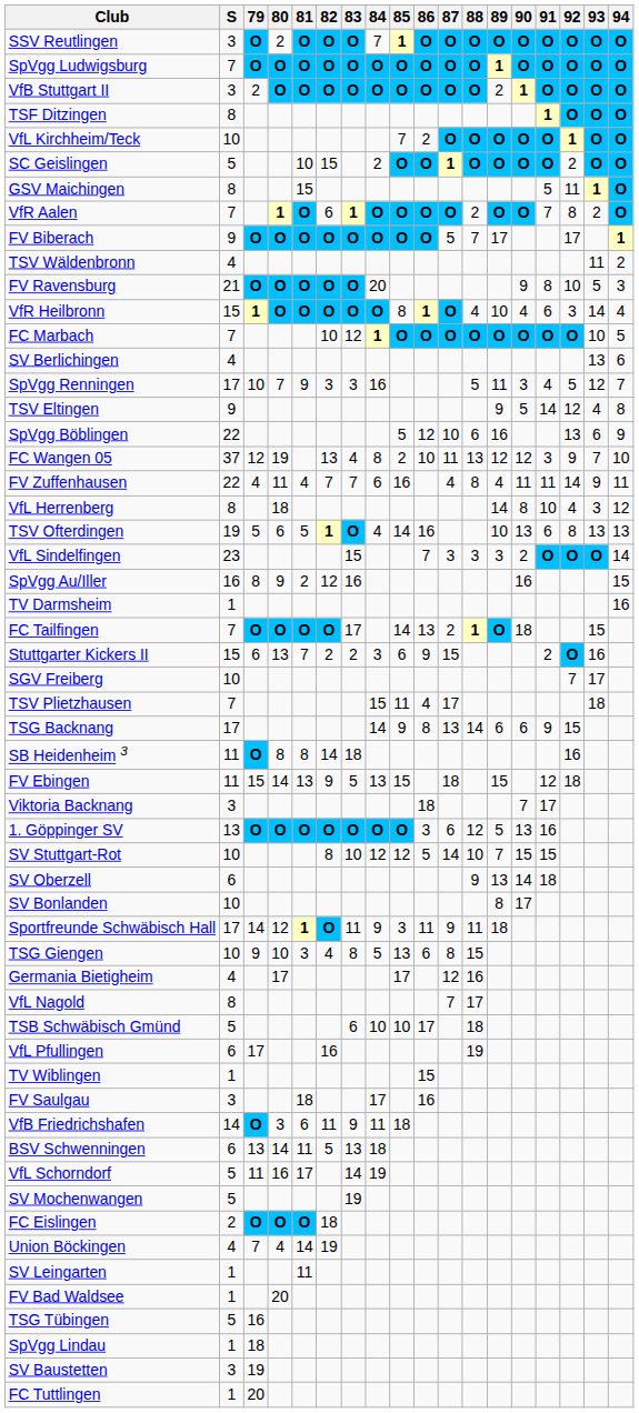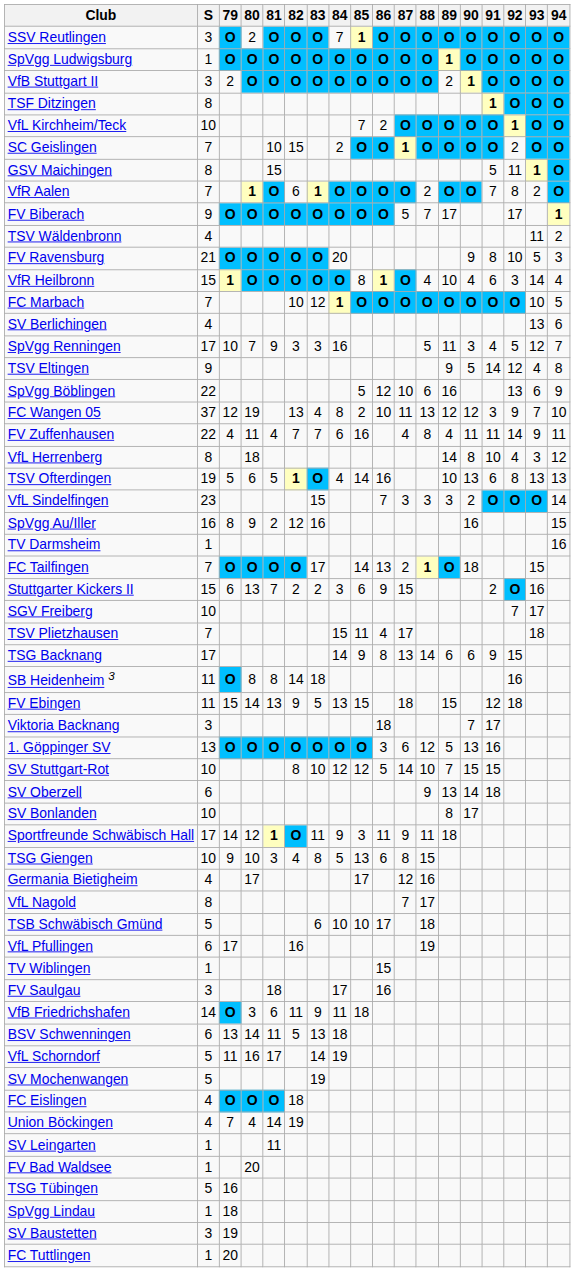 <table class="wikitable sortable">
 <tr>
 <th>Club</th>
 <th>S</th>
 <th class="unsortable">79</th>
 <th class="unsortable">80</th>
 <th class="unsortable">81</th>
 <th class="unsortable">82</th>
 <th class="unsortable">83</th>
 <th class="unsortable">84</th>
 <th class="unsortable">85</th>
 <th class="unsortable">86</th>
 <th class="unsortable">87</th>
 <th class="unsortable">88</th>
 <th class="unsortable">89</th>
 <th class="unsortable">90</th>
 <th class="unsortable">91</th>
 <th class="unsortable">92</th>
 <th class="unsortable">93</th>
 <th class="unsortable">94</th>
 </tr>
 <tr align="center">
 <td align="left"><a href='#'>SSV Reutlingen</a></td>
 <td>3</td>
 <td style="background:#00BFFF"><strong>O</strong></td>
 <td>2</td>
 <td style="background:#00BFFF"><strong>O</strong></td>
 <td style="background:#00BFFF"><strong>O</strong></td>
 <td style="background:#00BFFF"><strong>O</strong></td>
 <td>7</td>
 <td style="background:#ffffbf"><strong>1</strong></td>
 <td style="background:#00BFFF"><strong>O</strong></td>
 <td style="background:#00BFFF"><strong>O</strong></td>
 <td style="background:#00BFFF"><strong>O</strong></td>
 <td style="background:#00BFFF"><strong>O</strong></td>
 <td style="background:#00BFFF"><strong>O</strong></td>
 <td style="background:#00BFFF"><strong>O</strong></td>
 <td style="background:#00BFFF"><strong>O</strong></td>
 <td style="background:#00BFFF"><strong>O</strong></td>
 <td style="background:#00BFFF"><strong>O</strong></td>
 </tr>
 <tr align="center">
 <td align="left"><a href='#'>SpVgg Ludwigsburg</a></td>
-<td>7</td>
+<td>1</td>
 <td style="background:#00BFFF"><strong>O</strong></td>
 <td style="background:#00BFFF"><strong>O</strong></td>
 <td style="background:#00BFFF"><strong>O</strong></td>
 <td style="background:#00BFFF"><strong>O</strong></td>
 <td style="background:#00BFFF"><strong>O</strong></td>
 <td style="background:#00BFFF"><strong>O</strong></td>
 <td style="background:#00BFFF"><strong>O</strong></td>
 <td style="background:#00BFFF"><strong>O</strong></td>
 <td style="background:#00BFFF"><strong>O</strong></td>
 <td style="background:#00BFFF"><strong>O</strong></td>
 <td style="background:#ffffbf"><strong>1</strong></td>
 <td style="background:#00BFFF"><strong>O</strong></td>
 <td style="background:#00BFFF"><strong>O</strong></td>
 <td style="background:#00BFFF"><strong>O</strong></td>
 <td style="background:#00BFFF"><strong>O</strong></td>
 <td style="background:#00BFFF"><strong>O</strong></td>
 </tr>
 <tr align="center">
 <td align="left"><a href='#'>VfB Stuttgart II</a></td>
 <td>3</td>
 <td>2</td>
 <td style="background:#00BFFF"><strong>O</strong></td>
 <td style="background:#00BFFF"><strong>O</strong></td>
 <td style="background:#00BFFF"><strong>O</strong></td>
 <td style="background:#00BFFF"><strong>O</strong></td>
 <td style="background:#00BFFF"><strong>O</strong></td>
 <td style="background:#00BFFF"><strong>O</strong></td>
 <td style="background:#00BFFF"><strong>O</strong></td>
 <td style="background:#00BFFF"><strong>O</strong></td>
 <td style="background:#00BFFF"><strong>O</strong></td>
 <td>2</td>
 <td style="background:#ffffbf"><strong>1</strong></td>
 <td style="background:#00BFFF"><strong>O</strong></td>
 <td style="background:#00BFFF"><strong>O</strong></td>
 <td style="background:#00BFFF"><strong>O</strong></td>
 <td style="background:#00BFFF"><strong>O</strong></td>
 </tr>
 <tr align="center">
 <td align="left"><a href='#'>TSF Ditzingen</a></td>
 <td>8</td>
 <td></td>
 <td></td>
 <td></td>
 <td></td>
 <td></td>
 <td></td>
 <td></td>
 <td></td>
 <td></td>
 <td></td>
 <td></td>
 <td></td>
 <td style="background:#ffffbf"><strong>1</strong></td>
 <td style="background:#00BFFF"><strong>O</strong></td>
 <td style="background:#00BFFF"><strong>O</strong></td>
 <td style="background:#00BFFF"><strong>O</strong></td>
 </tr>
 <tr align="center">
 <td align="left"><a href='#'>VfL Kirchheim/Teck</a></td>
 <td>10</td>
 <td></td>
 <td></td>
 <td></td>
 <td></td>
 <td></td>
 <td></td>
 <td>7</td>
 <td>2</td>
 <td style="background:#00BFFF"><strong>O</strong></td>
 <td style="background:#00BFFF"><strong>O</strong></td>
 <td style="background:#00BFFF"><strong>O</strong></td>
 <td style="background:#00BFFF"><strong>O</strong></td>
 <td style="background:#00BFFF"><strong>O</strong></td>
 <td style="background:#ffffbf"><strong>1</strong></td>
 <td style="background:#00BFFF"><strong>O</strong></td>
 <td style="background:#00BFFF"><strong>O</strong></td>
 </tr>
 <tr align="center">
 <td align="left"><a href='#'>SC Geislingen</a></td>
-<td>5</td>
+<td>7</td>
 <td></td>
 <td></td>
 <td>10</td>
 <td>15</td>
 <td></td>
 <td>2</td>
 <td style="background:#00BFFF"><strong>O</strong></td>
 <td style="background:#00BFFF"><strong>O</strong></td>
 <td style="background:#ffffbf"><strong>1</strong></td>
 <td style="background:#00BFFF"><strong>O</strong></td>
 <td style="background:#00BFFF"><strong>O</strong></td>
 <td style="background:#00BFFF"><strong>O</strong></td>
 <td style="background:#00BFFF"><strong>O</strong></td>
 <td>2</td>
 <td style="background:#00BFFF"><strong>O</strong></td>
 <td style="background:#00BFFF"><strong>O</strong></td>
 </tr>
 <tr align="center">
 <td align="left"><a href='#'>GSV Maichingen</a></td>
 <td>8</td>
 <td></td>
 <td></td>
 <td>15</td>
 <td></td>
 <td></td>
 <td></td>
 <td></td>
 <td></td>
 <td></td>
 <td></td>
 <td></td>
 <td></td>
 <td>5</td>
 <td>11</td>
 <td style="background:#ffffbf"><strong>1</strong></td>
 <td style="background:#00BFFF"><strong>O</strong></td>
 </tr>
 <tr align="center">
 <td align="left"><a href='#'>VfR Aalen</a></td>
 <td>7</td>
 <td></td>
 <td style="background:#ffffbf"><strong>1</strong></td>
 <td style="background:#00BFFF"><strong>O</strong></td>
 <td>6</td>
 <td style="background:#ffffbf"><strong>1</strong></td>
 <td style="background:#00BFFF"><strong>O</strong></td>
 <td style="background:#00BFFF"><strong>O</strong></td>
 <td style="background:#00BFFF"><strong>O</strong></td>
 <td style="background:#00BFFF"><strong>O</strong></td>
 <td>2</td>
 <td style="background:#00BFFF"><strong>O</strong></td>
 <td style="background:#00BFFF"><strong>O</strong></td>
 <td>7</td>
 <td>8</td>
 <td>2</td>
 <td style="background:#00BFFF"><strong>O</strong></td>
 </tr>
 <tr align="center">
 <td align="left"><a href='#'>FV Biberach</a></td>
 <td>9</td>
 <td style="background:#00BFFF"><strong>O</strong></td>
 <td style="background:#00BFFF"><strong>O</strong></td>
 <td style="background:#00BFFF"><strong>O</strong></td>
 <td style="background:#00BFFF"><strong>O</strong></td>
 <td style="background:#00BFFF"><strong>O</strong></td>
 <td style="background:#00BFFF"><strong>O</strong></td>
 <td style="background:#00BFFF"><strong>O</strong></td>
 <td style="background:#00BFFF"><strong>O</strong></td>
 <td>5</td>
 <td>7</td>
 <td>17</td>
 <td></td>
 <td></td>
 <td>17</td>
 <td></td>
 <td style="background:#ffffbf"><strong>1</strong></td>
 </tr>
 <tr align="center">
 <td align="left"><a href='#'>TSV Wäldenbronn</a></td>
 <td>4</td>
 <td></td>
 <td></td>
 <td></td>
 <td></td>
 <td></td>
 <td></td>
 <td></td>
 <td></td>
 <td></td>
 <td></td>
 <td></td>
 <td></td>
 <td></td>
 <td></td>
 <td>11</td>
 <td>2</td>
 </tr>
 <tr align="center">
 <td align="left"><a href='#'>FV Ravensburg</a></td>
 <td>21</td>
 <td style="background:#00BFFF"><strong>O</strong></td>
 <td style="background:#00BFFF"><strong>O</strong></td>
 <td style="background:#00BFFF"><strong>O</strong></td>
 <td style="background:#00BFFF"><strong>O</strong></td>
 <td style="background:#00BFFF"><strong>O</strong></td>
 <td>20</td>
 <td></td>
 <td></td>
 <td></td>
 <td></td>
 <td></td>
 <td>9</td>
 <td>8</td>
 <td>10</td>
 <td>5</td>
 <td>3</td>
 </tr>
 <tr align="center">
 <td align="left"><a href='#'>VfR Heilbronn</a></td>
 <td>15</td>
 <td style="background:#ffffbf"><strong>1</strong></td>
 <td style="background:#00BFFF"><strong>O</strong></td>
 <td style="background:#00BFFF"><strong>O</strong></td>
 <td style="background:#00BFFF"><strong>O</strong></td>
 <td style="background:#00BFFF"><strong>O</strong></td>
 <td style="background:#00BFFF"><strong>O</strong></td>
 <td>8</td>
 <td style="background:#ffffbf"><strong>1</strong></td>
 <td style="background:#00BFFF"><strong>O</strong></td>
 <td>4</td>
 <td>10</td>
 <td>4</td>
 <td>6</td>
 <td>3</td>
 <td>14</td>
 <td>4</td>
 </tr>
 <tr align="center">
 <td align="left"><a href='#'>FC Marbach</a></td>
 <td>7</td>
 <td></td>
 <td></td>
 <td></td>
 <td>10</td>
 <td>12</td>
 <td style="background:#ffffbf"><strong>1</strong></td>
 <td style="background:#00BFFF"><strong>O</strong></td>
 <td style="background:#00BFFF"><strong>O</strong></td>
 <td style="background:#00BFFF"><strong>O</strong></td>
 <td style="background:#00BFFF"><strong>O</strong></td>
 <td style="background:#00BFFF"><strong>O</strong></td>
 <td style="background:#00BFFF"><strong>O</strong></td>
 <td style="background:#00BFFF"><strong>O</strong></td>
 <td style="background:#00BFFF"><strong>O</strong></td>
 <td>10</td>
 <td>5</td>
 </tr>
 <tr align="center">
 <td align="left"><a href='#'>SV Berlichingen</a></td>
 <td>4</td>
 <td></td>
 <td></td>
 <td></td>
 <td></td>
 <td></td>
 <td></td>
 <td></td>
 <td></td>
 <td></td>
 <td></td>
 <td></td>
 <td></td>
 <td></td>
 <td></td>
 <td>13</td>
 <td>6</td>
 </tr>
 <tr align="center">
 <td align="left"><a href='#'>SpVgg Renningen</a></td>
 <td>17</td>
 <td>10</td>
 <td>7</td>
 <td>9</td>
 <td>3</td>
 <td>3</td>
 <td>16</td>
 <td></td>
 <td></td>
 <td></td>
 <td>5</td>
 <td>11</td>
 <td>3</td>
 <td>4</td>
 <td>5</td>
 <td>12</td>
 <td>7</td>
 </tr>
 <tr align="center">
 <td align="left"><a href='#'>TSV Eltingen</a></td>
 <td>9</td>
 <td></td>
 <td></td>
 <td></td>
 <td></td>
 <td></td>
 <td></td>
 <td></td>
 <td></td>
 <td></td>
 <td></td>
 <td>9</td>
 <td>5</td>
 <td>14</td>
 <td>12</td>
 <td>4</td>
 <td>8</td>
 </tr>
 <tr align="center">
 <td align="left"><a href='#'>SpVgg Böblingen</a></td>
 <td>22</td>
 <td></td>
 <td></td>
 <td></td>
 <td></td>
 <td></td>
 <td></td>
 <td>5</td>
 <td>12</td>
 <td>10</td>
 <td>6</td>
 <td>16</td>
 <td></td>
 <td></td>
 <td>13</td>
 <td>6</td>
 <td>9</td>
 </tr>
 <tr align="center">
 <td align="left"><a href='#'>FC Wangen 05</a></td>
 <td>37</td>
 <td>12</td>
 <td>19</td>
 <td></td>
 <td>13</td>
 <td>4</td>
 <td>8</td>
 <td>2</td>
 <td>10</td>
 <td>11</td>
 <td>13</td>
 <td>12</td>
 <td>12</td>
 <td>3</td>
 <td>9</td>
 <td>7</td>
 <td>10</td>
 </tr>
 <tr align="center">
 <td align="left"><a href='#'>FV Zuffenhausen</a></td>
 <td>22</td>
 <td>4</td>
 <td>11</td>
 <td>4</td>
 <td>7</td>
 <td>7</td>
 <td>6</td>
 <td>16</td>
 <td></td>
 <td>4</td>
 <td>8</td>
 <td>4</td>
 <td>11</td>
 <td>11</td>
 <td>14</td>
 <td>9</td>
 <td>11</td>
 </tr>
 <tr align="center">
 <td align="left"><a href='#'>VfL Herrenberg</a></td>
 <td>8</td>
 <td></td>
 <td>18</td>
 <td></td>
 <td></td>
 <td></td>
 <td></td>
 <td></td>
 <td></td>
 <td></td>
 <td></td>
 <td>14</td>
 <td>8</td>
 <td>10</td>
 <td>4</td>
 <td>3</td>
 <td>12</td>
 </tr>
 <tr align="center">
 <td align="left"><a href='#'>TSV Ofterdingen</a></td>
 <td>19</td>
 <td>5</td>
 <td>6</td>
 <td>5</td>
 <td style="background:#ffffbf"><strong>1</strong></td>
 <td style="background:#00BFFF"><strong>O</strong></td>
 <td>4</td>
 <td>14</td>
 <td>16</td>
 <td></td>
 <td></td>
 <td>10</td>
 <td>13</td>
 <td>6</td>
 <td>8</td>
 <td>13</td>
 <td>13</td>
 </tr>
 <tr align="center">
 <td align="left"><a href='#'>VfL Sindelfingen</a></td>
 <td>23</td>
 <td></td>
 <td></td>
 <td></td>
 <td></td>
 <td>15</td>
 <td></td>
 <td></td>
 <td>7</td>
 <td>3</td>
 <td>3</td>
 <td>3</td>
 <td>2</td>
 <td style="background:#00BFFF"><strong>O</strong></td>
 <td style="background:#00BFFF"><strong>O</strong></td>
 <td style="background:#00BFFF"><strong>O</strong></td>
 <td>14</td>
 </tr>
 <tr align="center">
 <td align="left"><a href='#'>SpVgg Au/Iller</a></td>
 <td>16</td>
 <td>8</td>
 <td>9</td>
 <td>2</td>
 <td>12</td>
 <td>16</td>
 <td></td>
 <td></td>
 <td></td>
 <td></td>
 <td></td>
 <td></td>
 <td>16</td>
 <td></td>
 <td></td>
 <td></td>
 <td>15</td>
 </tr>
 <tr align="center">
 <td align="left"><a href='#'>TV Darmsheim</a></td>
 <td>1</td>
 <td></td>
 <td></td>
 <td></td>
 <td></td>
 <td></td>
 <td></td>
 <td></td>
 <td></td>
 <td></td>
 <td></td>
 <td></td>
 <td></td>
 <td></td>
 <td></td>
 <td></td>
 <td>16</td>
 </tr>
 <tr align="center">
 <td align="left"><a href='#'>FC Tailfingen</a></td>
 <td>7</td>
 <td style="background:#00BFFF"><strong>O</strong></td>
 <td style="background:#00BFFF"><strong>O</strong></td>
 <td style="background:#00BFFF"><strong>O</strong></td>
 <td style="background:#00BFFF"><strong>O</strong></td>
 <td>17</td>
 <td></td>
 <td>14</td>
 <td>13</td>
 <td>2</td>
 <td style="background:#ffffbf"><strong>1</strong></td>
 <td style="background:#00BFFF"><strong>O</strong></td>
 <td>18</td>
 <td></td>
 <td></td>
 <td>15</td>
 <td></td>
 </tr>
 <tr align="center">
 <td align="left"><a href='#'>Stuttgarter Kickers II</a></td>
 <td>15</td>
 <td>6</td>
 <td>13</td>
 <td>7</td>
 <td>2</td>
 <td>2</td>
 <td>3</td>
 <td>6</td>
 <td>9</td>
 <td>15</td>
 <td></td>
 <td></td>
 <td></td>
 <td>2</td>
 <td style="background:#00BFFF"><strong>O</strong></td>
 <td>16</td>
 <td></td>
 </tr>
 <tr align="center">
 <td align="left"><a href='#'>SGV Freiberg</a></td>
 <td>10</td>
 <td></td>
 <td></td>
 <td></td>
 <td></td>
 <td></td>
 <td></td>
 <td></td>
 <td></td>
 <td></td>
 <td></td>
 <td></td>
 <td></td>
 <td></td>
 <td>7</td>
 <td>17</td>
 <td></td>
 </tr>
 <tr align="center">
 <td align="left"><a href='#'>TSV Plietzhausen</a></td>
 <td>7</td>
 <td></td>
 <td></td>
 <td></td>
 <td></td>
 <td></td>
 <td>15</td>
 <td>11</td>
 <td>4</td>
 <td>17</td>
 <td></td>
 <td></td>
 <td></td>
 <td></td>
 <td></td>
 <td>18</td>
 <td></td>
 </tr>
 <tr align="center">
 <td align="left"><a href='#'>TSG Backnang</a></td>
 <td>17</td>
 <td></td>
 <td></td>
 <td></td>
 <td></td>
 <td></td>
 <td>14</td>
 <td>9</td>
 <td>8</td>
 <td>13</td>
 <td>14</td>
 <td>6</td>
 <td>6</td>
 <td>9</td>
 <td>15</td>
 <td></td>
 <td></td>
 </tr>
 <tr align="center">
 <td align="left"><a href='#'>SB Heidenheim</a> <sup><em>3</em></sup></td>
 <td>11</td>
 <td style="background:#00BFFF"><strong>O</strong></td>
 <td>8</td>
 <td>8</td>
 <td>14</td>
 <td>18</td>
 <td></td>
 <td></td>
 <td></td>
 <td></td>
 <td></td>
 <td></td>
 <td></td>
 <td></td>
 <td>16</td>
 <td></td>
 <td></td>
 </tr>
 <tr align="center">
 <td align="left"><a href='#'>FV Ebingen</a></td>
 <td>11</td>
 <td>15</td>
 <td>14</td>
 <td>13</td>
 <td>9</td>
 <td>5</td>
 <td>13</td>
 <td>15</td>
 <td></td>
 <td>18</td>
 <td></td>
 <td>15</td>
 <td></td>
 <td>12</td>
 <td>18</td>
 <td></td>
 <td></td>
 </tr>
 <tr align="center">
 <td align="left"><a href='#'>Viktoria Backnang</a></td>
 <td>3</td>
 <td></td>
 <td></td>
 <td></td>
 <td></td>
 <td></td>
 <td></td>
 <td></td>
 <td>18</td>
 <td></td>
 <td></td>
 <td></td>
 <td>7</td>
 <td>17</td>
 <td></td>
 <td></td>
 <td></td>
 </tr>
 <tr align="center">
 <td align="left"><a href='#'>1. Göppinger SV</a></td>
 <td>13</td>
 <td style="background:#00BFFF"><strong>O</strong></td>
 <td style="background:#00BFFF"><strong>O</strong></td>
 <td style="background:#00BFFF"><strong>O</strong></td>
 <td style="background:#00BFFF"><strong>O</strong></td>
 <td style="background:#00BFFF"><strong>O</strong></td>
 <td style="background:#00BFFF"><strong>O</strong></td>
 <td style="background:#00BFFF"><strong>O</strong></td>
 <td>3</td>
 <td>6</td>
 <td>12</td>
 <td>5</td>
 <td>13</td>
 <td>16</td>
 <td></td>
 <td></td>
 <td></td>
 </tr>
 <tr align="center">
 <td align="left"><a href='#'>SV Stuttgart-Rot</a></td>
 <td>10</td>
 <td></td>
 <td></td>
 <td></td>
 <td>8</td>
 <td>10</td>
 <td>12</td>
 <td>12</td>
 <td>5</td>
 <td>14</td>
 <td>10</td>
 <td>7</td>
 <td>15</td>
 <td>15</td>
 <td></td>
 <td></td>
 <td></td>
 </tr>
 <tr align="center">
 <td align="left"><a href='#'>SV Oberzell</a></td>
 <td>6</td>
 <td></td>
 <td></td>
 <td></td>
 <td></td>
 <td></td>
 <td></td>
 <td></td>
 <td></td>
 <td></td>
 <td>9</td>
 <td>13</td>
 <td>14</td>
 <td>18</td>
 <td></td>
 <td></td>
 <td></td>
 </tr>
 <tr align="center">
 <td align="left"><a href='#'>SV Bonlanden</a></td>
 <td>10</td>
 <td></td>
 <td></td>
 <td></td>
 <td></td>
 <td></td>
 <td></td>
 <td></td>
 <td></td>
 <td></td>
 <td></td>
 <td>8</td>
 <td>17</td>
 <td></td>
 <td></td>
 <td></td>
 <td></td>
 </tr>
 <tr align="center">
 <td align="left"><a href='#'>Sportfreunde Schwäbisch Hall</a></td>
 <td>17</td>
 <td>14</td>
 <td>12</td>
 <td style="background:#ffffbf"><strong>1</strong></td>
 <td style="background:#00BFFF"><strong>O</strong></td>
 <td>11</td>
 <td>9</td>
 <td>3</td>
 <td>11</td>
 <td>9</td>
 <td>11</td>
 <td>18</td>
 <td></td>
 <td></td>
 <td></td>
 <td></td>
 <td></td>
 </tr>
 <tr align="center">
 <td align="left"><a href='#'>TSG Giengen</a></td>
 <td>10</td>
 <td>9</td>
 <td>10</td>
 <td>3</td>
 <td>4</td>
 <td>8</td>
 <td>5</td>
 <td>13</td>
 <td>6</td>
 <td>8</td>
 <td>15</td>
 <td></td>
 <td></td>
 <td></td>
 <td></td>
 <td></td>
 <td></td>
 </tr>
 <tr align="center">
 <td align="left"><a href='#'>Germania Bietigheim</a></td>
 <td>4</td>
 <td></td>
 <td>17</td>
 <td></td>
 <td></td>
 <td></td>
 <td></td>
 <td>17</td>
 <td></td>
 <td>12</td>
 <td>16</td>
 <td></td>
 <td></td>
 <td></td>
 <td></td>
 <td></td>
 <td></td>
 </tr>
 <tr align="center">
 <td align="left"><a href='#'>VfL Nagold</a></td>
 <td>8</td>
 <td></td>
 <td></td>
 <td></td>
 <td></td>
 <td></td>
 <td></td>
 <td></td>
 <td></td>
 <td>7</td>
 <td>17</td>
 <td></td>
 <td></td>
 <td></td>
 <td></td>
 <td></td>
 <td></td>
 </tr>
 <tr align="center">
 <td align="left"><a href='#'>TSB Schwäbisch Gmünd</a></td>
 <td>5</td>
 <td></td>
 <td></td>
 <td></td>
 <td></td>
 <td>6</td>
 <td>10</td>
 <td>10</td>
 <td>17</td>
 <td></td>
 <td>18</td>
 <td></td>
 <td></td>
 <td></td>
 <td></td>
 <td></td>
 <td></td>
 </tr>
 <tr align="center">
 <td align="left"><a href='#'>VfL Pfullingen</a></td>
 <td>6</td>
 <td>17</td>
 <td></td>
 <td></td>
 <td>16</td>
 <td></td>
 <td></td>
 <td></td>
 <td></td>
 <td></td>
 <td>19</td>
 <td></td>
 <td></td>
 <td></td>
 <td></td>
 <td></td>
 <td></td>
 </tr>
 <tr align="center">
 <td align="left"><a href='#'>TV Wiblingen</a></td>
 <td>1</td>
 <td></td>
 <td></td>
 <td></td>
 <td></td>
 <td></td>
 <td></td>
 <td></td>
 <td>15</td>
 <td></td>
 <td></td>
 <td></td>
 <td></td>
 <td></td>
 <td></td>
 <td></td>
 <td></td>
 </tr>
 <tr align="center">
 <td align="left"><a href='#'>FV Saulgau</a></td>
 <td>3</td>
 <td></td>
 <td></td>
 <td>18</td>
 <td></td>
 <td></td>
 <td>17</td>
 <td></td>
 <td>16</td>
 <td></td>
 <td></td>
 <td></td>
 <td></td>
 <td></td>
 <td></td>
 <td></td>
 <td></td>
 </tr>
 <tr align="center">
 <td align="left"><a href='#'>VfB Friedrichshafen</a></td>
 <td>14</td>
 <td style="background:#00BFFF"><strong>O</strong></td>
 <td>3</td>
 <td>6</td>
 <td>11</td>
 <td>9</td>
 <td>11</td>
 <td>18</td>
 <td></td>
 <td></td>
 <td></td>
 <td></td>
 <td></td>
 <td></td>
 <td></td>
 <td></td>
 <td></td>
 </tr>
 <tr align="center">
 <td align="left"><a href='#'>BSV Schwenningen</a></td>
 <td>6</td>
 <td>13</td>
 <td>14</td>
 <td>11</td>
 <td>5</td>
 <td>13</td>
 <td>18</td>
 <td></td>
 <td></td>
 <td></td>
 <td></td>
 <td></td>
 <td></td>
 <td></td>
 <td></td>
 <td></td>
 <td></td>
 </tr>
 <tr align="center">
 <td align="left"><a href='#'>VfL Schorndorf</a></td>
 <td>5</td>
 <td>11</td>
 <td>16</td>
 <td>17</td>
 <td></td>
 <td>14</td>
 <td>19</td>
 <td></td>
 <td></td>
 <td></td>
 <td></td>
 <td></td>
 <td></td>
 <td></td>
 <td></td>
 <td></td>
 <td></td>
 </tr>
 <tr align="center">
 <td align="left"><a href='#'>SV Mochenwangen</a></td>
 <td>5</td>
 <td></td>
 <td></td>
 <td></td>
 <td></td>
 <td>19</td>
 <td></td>
 <td></td>
 <td></td>
 <td></td>
 <td></td>
 <td></td>
 <td></td>
 <td></td>
 <td></td>
 <td></td>
 <td></td>
 </tr>
 <tr align="center">
 <td align="left"><a href='#'>FC Eislingen</a></td>
-<td>2</td>
+<td>4</td>
 <td style="background:#00BFFF"><strong>O</strong></td>
 <td style="background:#00BFFF"><strong>O</strong></td>
 <td style="background:#00BFFF"><strong>O</strong></td>
 <td>18</td>
 <td></td>
 <td></td>
 <td></td>
 <td></td>
 <td></td>
 <td></td>
 <td></td>
 <td></td>
 <td></td>
 <td></td>
 <td></td>
 <td></td>
 </tr>
 <tr align="center">
 <td align="left"><a href='#'>Union Böckingen</a></td>
 <td>4</td>
 <td>7</td>
 <td>4</td>
 <td>14</td>
 <td>19</td>
 <td></td>
 <td></td>
 <td></td>
 <td></td>
 <td></td>
 <td></td>
 <td></td>
 <td></td>
 <td></td>
 <td></td>
 <td></td>
 <td></td>
 </tr>
 <tr align="center">
 <td align="left"><a href='#'>SV Leingarten</a></td>
 <td>1</td>
 <td></td>
 <td></td>
 <td>11</td>
 <td></td>
 <td></td>
 <td></td>
 <td></td>
 <td></td>
 <td></td>
 <td></td>
 <td></td>
 <td></td>
 <td></td>
 <td></td>
 <td></td>
 <td></td>
 </tr>
 <tr align="center">
 <td align="left"><a href='#'>FV Bad Waldsee</a></td>
 <td>1</td>
 <td></td>
 <td>20</td>
 <td></td>
 <td></td>
 <td></td>
 <td></td>
 <td></td>
 <td></td>
 <td></td>
 <td></td>
 <td></td>
 <td></td>
 <td></td>
 <td></td>
 <td></td>
 <td></td>
 </tr>
 <tr align="center">
 <td align="left"><a href='#'>TSG Tübingen</a></td>
 <td>5</td>
 <td>16</td>
 <td></td>
 <td></td>
 <td></td>
 <td></td>
 <td></td>
 <td></td>
 <td></td>
 <td></td>
 <td></td>
 <td></td>
 <td></td>
 <td></td>
 <td></td>
 <td></td>
 <td></td>
 </tr>
 <tr align="center">
 <td align="left"><a href='#'>SpVgg Lindau</a></td>
 <td>1</td>
 <td>18</td>
 <td></td>
 <td></td>
 <td></td>
 <td></td>
 <td></td>
 <td></td>
 <td></td>
 <td></td>
 <td></td>
 <td></td>
 <td></td>
 <td></td>
 <td></td>
 <td></td>
 <td></td>
 </tr>
 <tr align="center">
 <td align="left"><a href='#'>SV Baustetten</a></td>
 <td>3</td>
 <td>19</td>
 <td></td>
 <td></td>
 <td></td>
 <td></td>
 <td></td>
 <td></td>
 <td></td>
 <td></td>
 <td></td>
 <td></td>
 <td></td>
 <td></td>
 <td></td>
 <td></td>
 <td></td>
 </tr>
 <tr align="center">
 <td align="left"><a href='#'>FC Tuttlingen</a></td>
 <td>1</td>
 <td>20</td>
 <td></td>
 <td></td>
 <td></td>
 <td></td>
 <td></td>
 <td></td>
 <td></td>
 <td></td>
 <td></td>
 <td></td>
 <td></td>
 <td></td>
 <td></td>
 <td></td>
 <td></td>
 </tr>
 </table>
